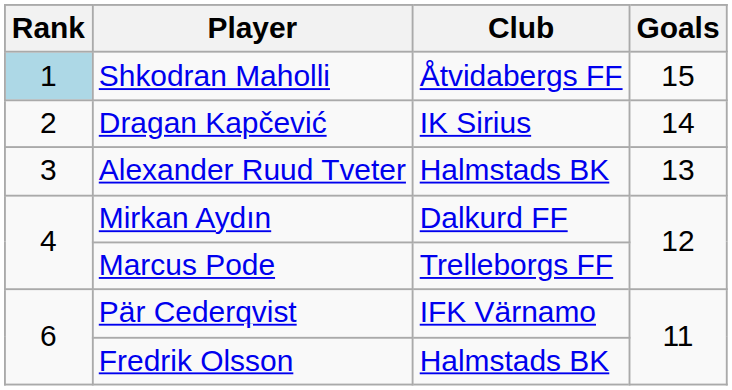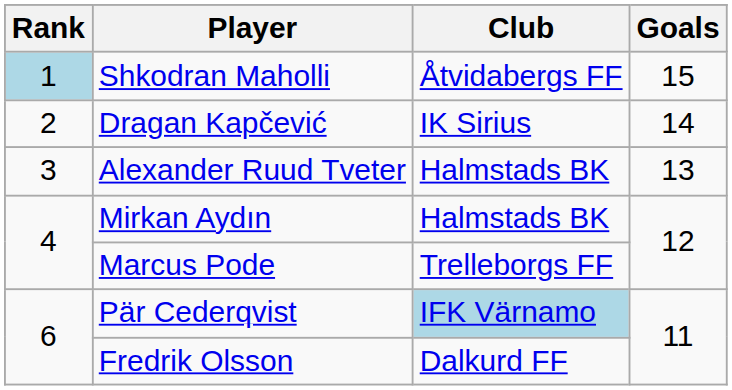 <table class="wikitable" style="text-align:center">
 <tr>
 <th>Rank</th>
 <th>Player</th>
 <th>Club</th>
 <th>Goals</th>
 </tr>
 <tr>
 <td style="background: lightblue;">1</td>
 <td align="left"> <a href='#'>Shkodran Maholli</a></td>
 <td align="left"><a href='#'>Åtvidabergs FF</a></td>
 <td>15</td>
 </tr>
 <tr>
 <td>2</td>
 <td align="left"> <a href='#'>Dragan Kapčević</a></td>
 <td align="left"><a href='#'>IK Sirius</a></td>
 <td>14</td>
 </tr>
 <tr>
 <td>3</td>
 <td align="left"> <a href='#'>Alexander Ruud Tveter</a></td>
 <td align="left"><a href='#'>Halmstads BK</a></td>
 <td>13</td>
 </tr>
 <tr>
 <td rowspan="2">4</td>
 <td align="left"> <a href='#'>Mirkan Aydın</a></td>
-<td align="left"><a href='#'>Dalkurd FF</a></td>
+<td align="left"><a href='#'>Halmstads BK</a></td>
 <td rowspan="2">12</td>
 </tr>
 <tr>
 <td align="left"> <a href='#'>Marcus Pode</a></td>
 <td align="left"><a href='#'>Trelleborgs FF</a></td>
 </tr>
 <tr>
 <td rowspan="2">6</td>
 <td align="left"> <a href='#'>Pär Cederqvist</a></td>
-<td align="left"><a href='#'>IFK Värnamo</a></td>
+<td align="left" style="background: lightblue;"><a href='#'>IFK Värnamo</a></td>
 <td rowspan="2">11</td>
 </tr>
 <tr>
 <td align="left"> <a href='#'>Fredrik Olsson</a></td>
-<td align="left"><a href='#'>Halmstads BK</a></td>
+<td align="left"><a href='#'>Dalkurd FF</a></td>
 </tr>
 </table>
